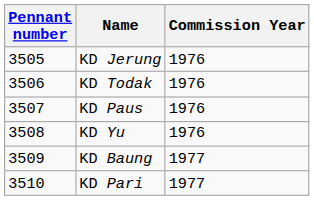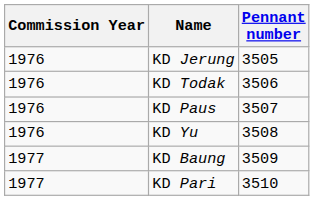 <table class="wikitable">
 <tr>
+<th>Commission Year</th>
+<th>Name</th>
 <th><a href='#'>Pennant<br>number</a></th>
-<th>Name</th>
-<th>Commission Year</th>
 </tr>
 <tr>
+<td>1976</td>
+<td>KD <em>Jerung</em></td>
 <td>3505</td>
-<td>KD <em>Jerung</em></td>
-<td>1976</td>
 </tr>
 <tr>
+<td>1976</td>
+<td>KD <em>Todak</em></td>
 <td>3506</td>
-<td>KD <em>Todak</em></td>
-<td>1976</td>
 </tr>
 <tr>
+<td>1976</td>
+<td>KD <em>Paus</em></td>
 <td>3507</td>
-<td>KD <em>Paus</em></td>
-<td>1976</td>
 </tr>
 <tr>
+<td>1976</td>
+<td>KD <em>Yu</em></td>
 <td>3508</td>
-<td>KD <em>Yu</em></td>
-<td>1976</td>
 </tr>
 <tr>
+<td>1977</td>
+<td>KD <em>Baung</em></td>
 <td>3509</td>
-<td>KD <em>Baung</em></td>
-<td>1977</td>
 </tr>
 <tr>
+<td>1977</td>
+<td>KD <em>Pari</em></td>
 <td>3510</td>
-<td>KD <em>Pari</em></td>
-<td>1977</td>
 </tr>
 </table>
